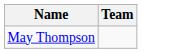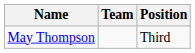 <table class="wikitable">
 <tr>
 <th><strong>Name</strong></th>
 <th><strong>Team</strong></th>
+<th><strong>Position</strong></th>
 </tr>
 <tr>
 <td><a href='#'>May Thompson</a></td>
 <td></td>
+<td>Third</td>
 </tr>
 </table>
